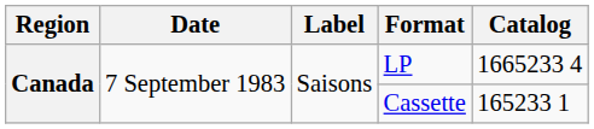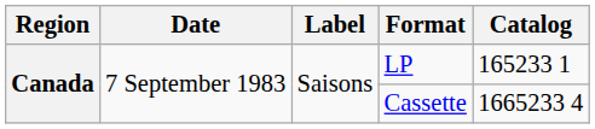 <table class="wikitable plainrowheaders">
 <tr>
 <th>Region</th>
 <th>Date</th>
 <th>Label</th>
 <th>Format</th>
 <th>Catalog</th>
 </tr>
 <tr>
 <th scope="row" rowspan="2">Canada</th>
 <td rowspan="2">7 September 1983</td>
 <td rowspan="2">Saisons</td>
 <td><a href='#'>LP</a></td>
-<td>1665233 4</td>
+<td>165233 1</td>
 </tr>
 <tr>
 <td><a href='#'>Cassette</a></td>
-<td>165233 1</td>
+<td>1665233 4</td>
 </tr>
 </table>
